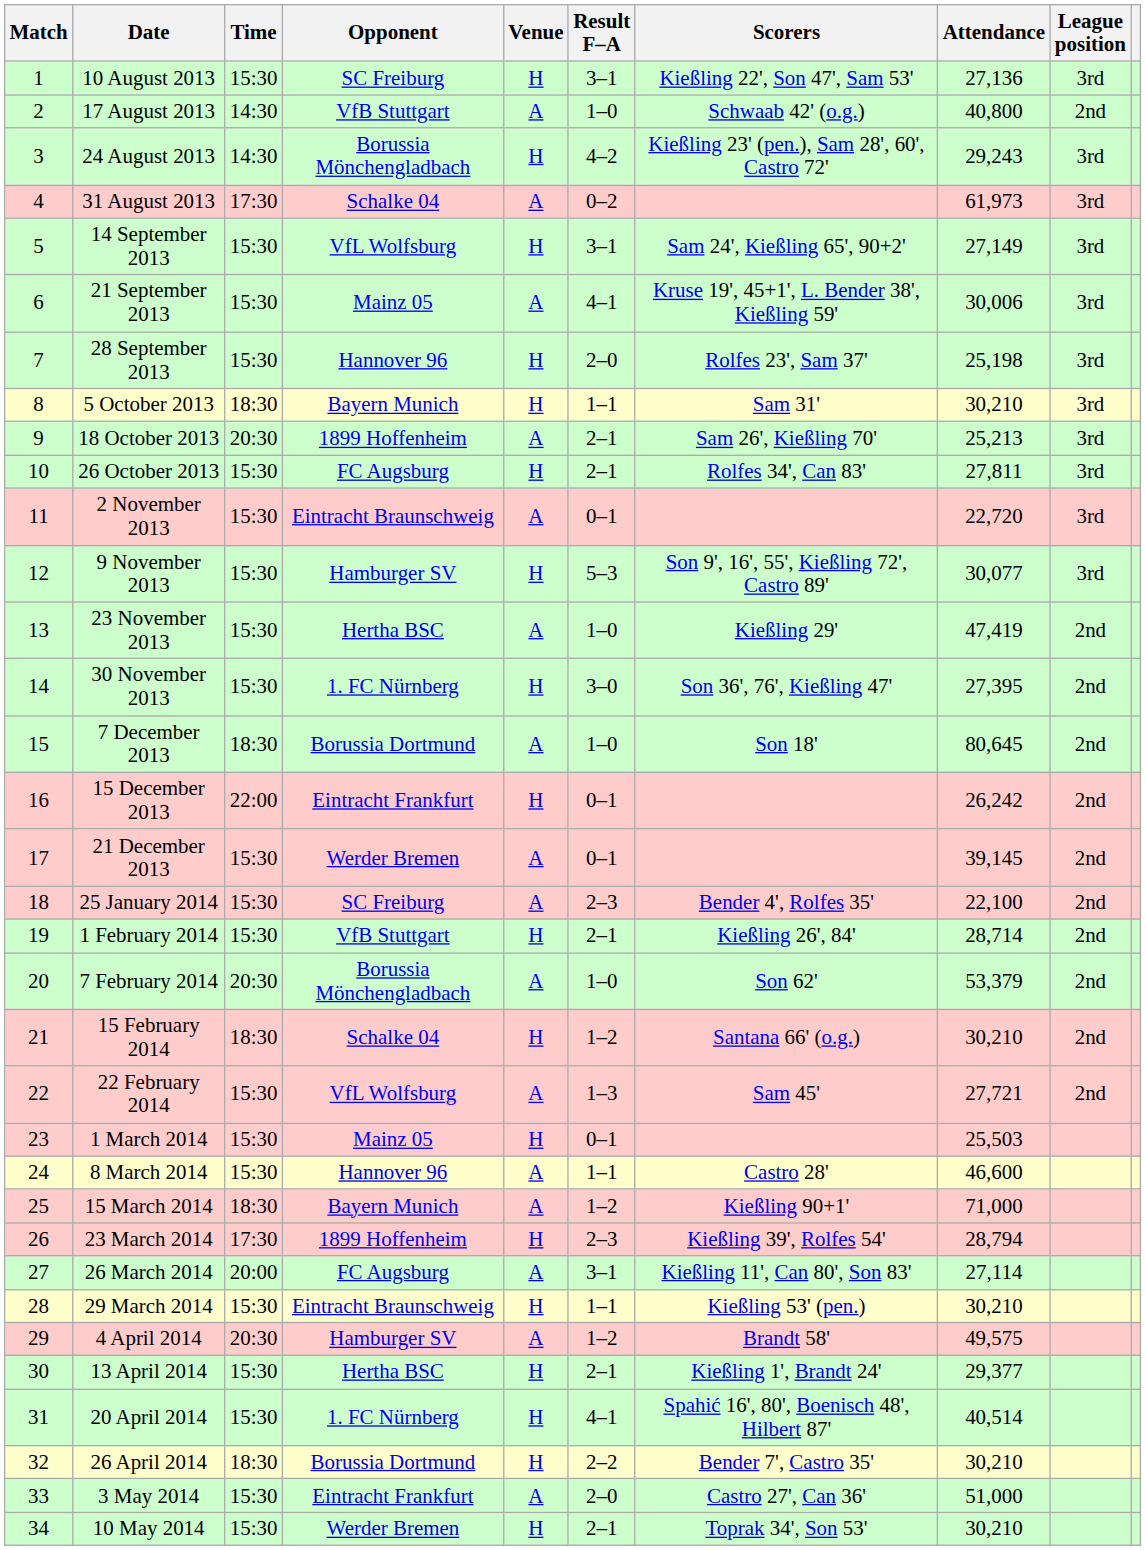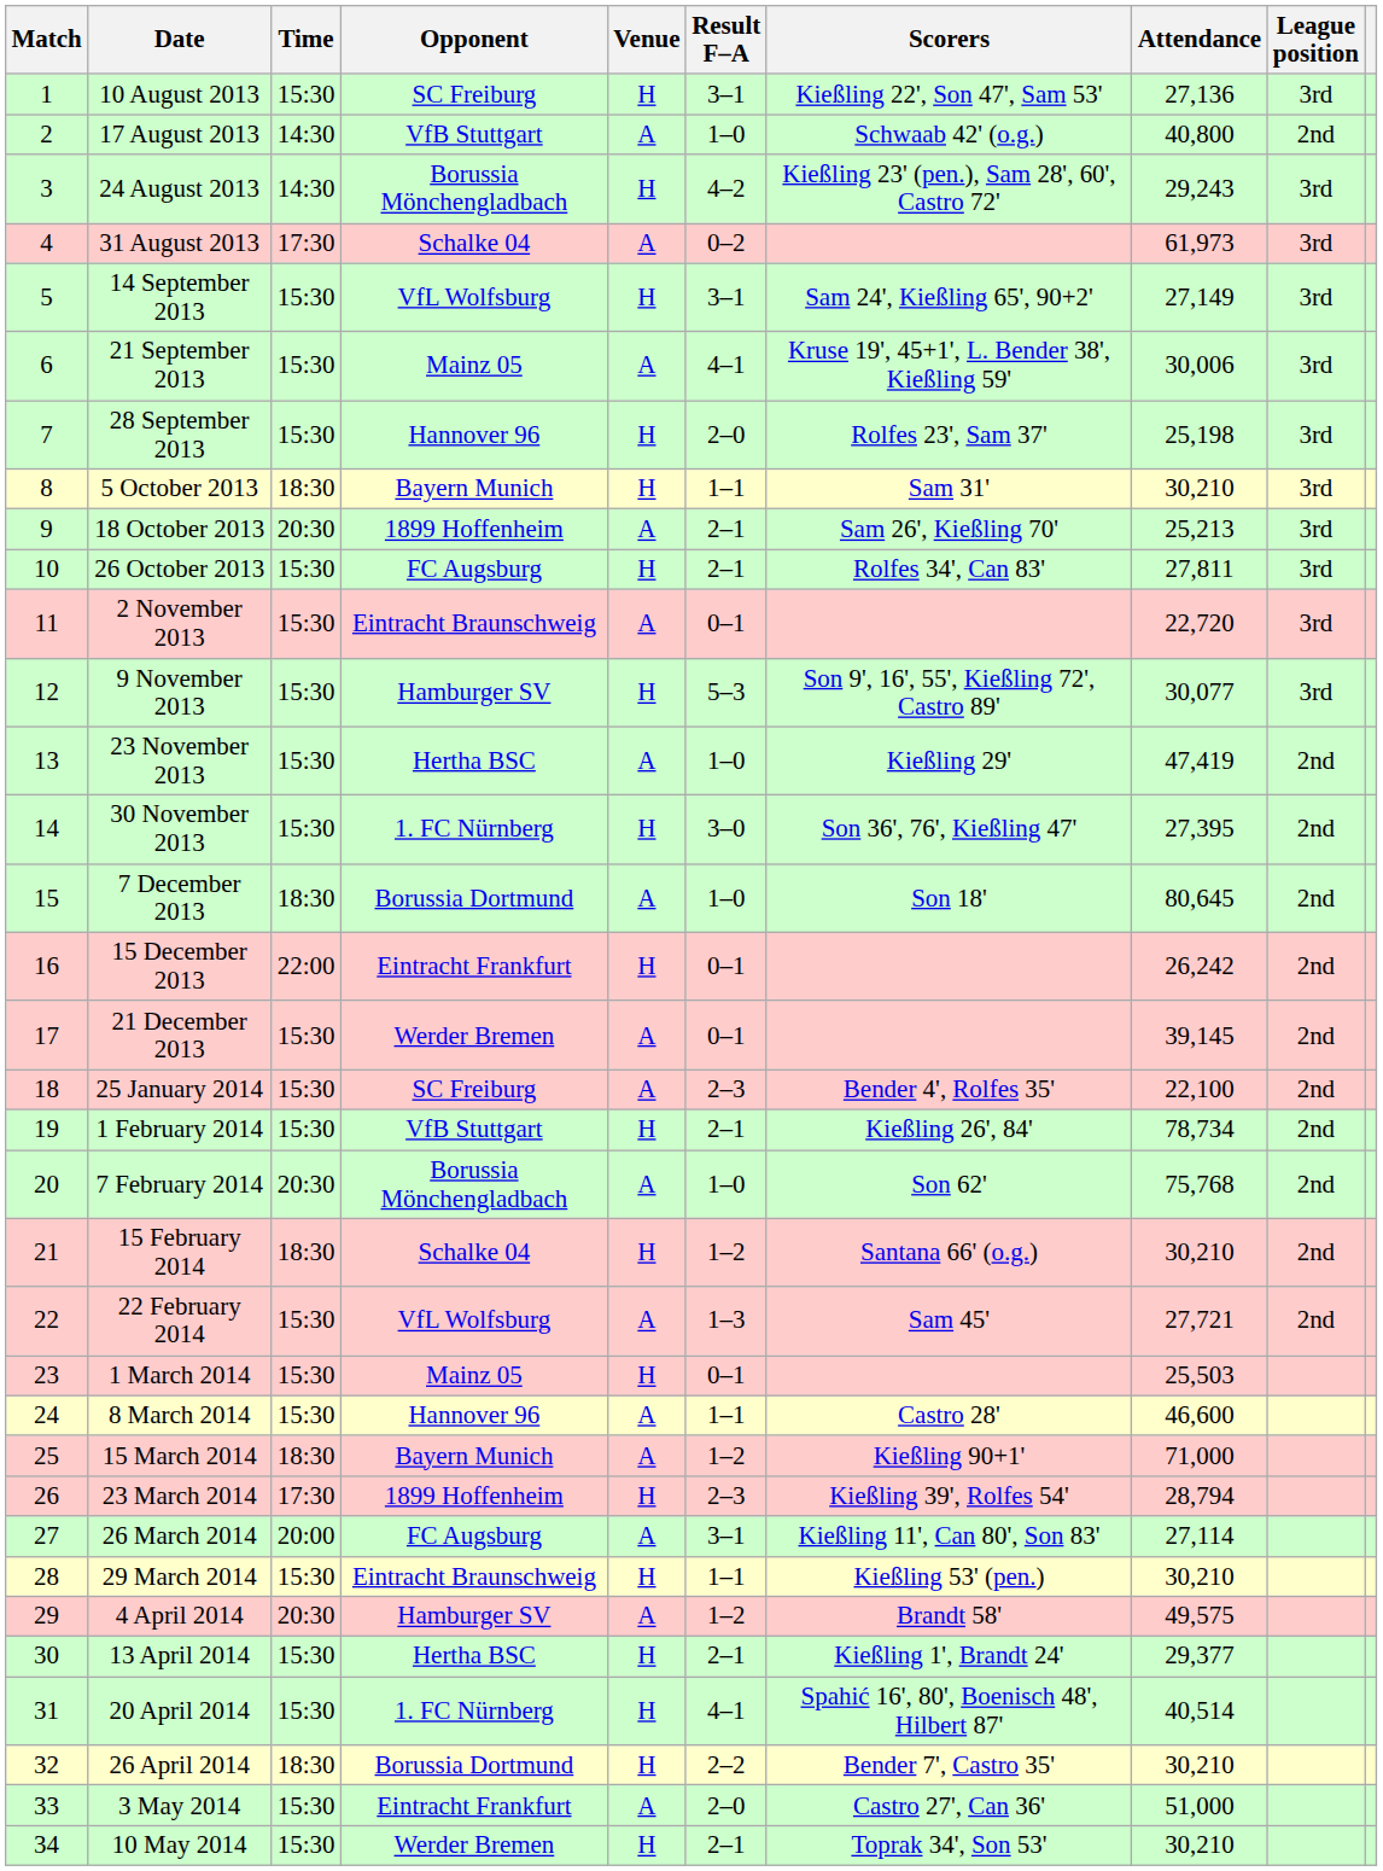 <table class="wikitable sortable" style="text-align:center">
 <tr>
 <th>Match</th>
 <th>Date</th>
 <th>Time</th>
 <th>Opponent</th>
 <th>Venue</th>
 <th>Result<br>F–A</th>
 <th class="unsortable">Scorers</th>
 <th>Attendance</th>
 <th>League<br>position</th>
 <th class="unsortable"></th>
 </tr>
 <tr style="background:#cfc">
 <td>1</td>
 <td>10 August 2013</td>
 <td>15:30</td>
 <td><a href='#'>SC Freiburg</a></td>
 <td><a href='#'>H</a></td>
 <td>3–1</td>
 <td><a href='#'>Kießling</a> 22', <a href='#'>Son</a> 47', <a href='#'>Sam</a> 53'</td>
 <td>27,136</td>
 <td>3rd</td>
 <td></td>
 </tr>
 <tr style="background:#cfc">
 <td>2</td>
 <td>17 August 2013</td>
 <td>14:30</td>
 <td><a href='#'>VfB Stuttgart</a></td>
 <td><a href='#'>A</a></td>
 <td>1–0</td>
 <td><a href='#'>Schwaab</a> 42' (<a href='#'>o.g.</a>)</td>
 <td>40,800</td>
 <td>2nd</td>
 <td></td>
 </tr>
 <tr style="background:#cfc">
 <td>3</td>
 <td>24 August 2013</td>
 <td>14:30</td>
 <td><a href='#'>Borussia Mönchengladbach</a></td>
 <td><a href='#'>H</a></td>
 <td>4–2</td>
 <td><a href='#'>Kießling</a> 23' (<a href='#'>pen.</a>), <a href='#'>Sam</a> 28', 60', <a href='#'>Castro</a> 72'</td>
 <td>29,243</td>
 <td>3rd</td>
 <td></td>
 </tr>
 <tr style="background:#fcc">
 <td>4</td>
 <td>31 August 2013</td>
 <td>17:30</td>
 <td><a href='#'>Schalke 04</a></td>
 <td><a href='#'>A</a></td>
 <td>0–2</td>
 <td></td>
 <td>61,973</td>
 <td>3rd</td>
 <td></td>
 </tr>
 <tr style="background:#cfc">
 <td>5</td>
 <td>14 September 2013</td>
 <td>15:30</td>
 <td><a href='#'>VfL Wolfsburg</a></td>
 <td><a href='#'>H</a></td>
 <td>3–1</td>
 <td><a href='#'>Sam</a> 24', <a href='#'>Kießling</a> 65', 90+2'</td>
 <td>27,149</td>
 <td>3rd</td>
 <td></td>
 </tr>
 <tr style="background:#cfc">
 <td>6</td>
 <td>21 September 2013</td>
 <td>15:30</td>
 <td><a href='#'>Mainz 05</a></td>
 <td><a href='#'>A</a></td>
 <td>4–1</td>
 <td><a href='#'>Kruse</a> 19', 45+1', <a href='#'>L. Bender</a> 38', <a href='#'>Kießling</a> 59'</td>
 <td>30,006</td>
 <td>3rd</td>
 <td></td>
 </tr>
 <tr style="background:#cfc">
 <td>7</td>
 <td>28 September 2013</td>
 <td>15:30</td>
 <td><a href='#'>Hannover 96</a></td>
 <td><a href='#'>H</a></td>
 <td>2–0</td>
 <td><a href='#'>Rolfes</a> 23', <a href='#'>Sam</a> 37'</td>
 <td>25,198</td>
 <td>3rd</td>
 <td></td>
 </tr>
 <tr style="background:#ffc">
 <td>8</td>
 <td>5 October 2013</td>
 <td>18:30</td>
 <td><a href='#'>Bayern Munich</a></td>
 <td><a href='#'>H</a></td>
 <td>1–1</td>
 <td><a href='#'>Sam</a> 31'</td>
 <td>30,210</td>
 <td>3rd</td>
 <td></td>
 </tr>
 <tr style="background:#cfc">
 <td>9</td>
 <td>18 October 2013</td>
 <td>20:30</td>
 <td><a href='#'>1899 Hoffenheim</a></td>
 <td><a href='#'>A</a></td>
 <td>2–1</td>
 <td><a href='#'>Sam</a> 26', <a href='#'>Kießling</a> 70'</td>
 <td>25,213</td>
 <td>3rd</td>
 <td></td>
 </tr>
 <tr style="background:#cfc">
 <td>10</td>
 <td>26 October 2013</td>
 <td>15:30</td>
 <td><a href='#'>FC Augsburg</a></td>
 <td><a href='#'>H</a></td>
 <td>2–1</td>
 <td><a href='#'>Rolfes</a> 34', <a href='#'>Can</a> 83'</td>
 <td>27,811</td>
 <td>3rd</td>
 <td></td>
 </tr>
 <tr style="background:#fcc">
 <td>11</td>
 <td>2 November 2013</td>
 <td>15:30</td>
 <td><a href='#'>Eintracht Braunschweig</a></td>
 <td><a href='#'>A</a></td>
 <td>0–1</td>
 <td></td>
 <td>22,720</td>
 <td>3rd</td>
 <td></td>
 </tr>
 <tr style="background:#cfc">
 <td>12</td>
 <td>9 November 2013</td>
 <td>15:30</td>
 <td><a href='#'>Hamburger SV</a></td>
 <td><a href='#'>H</a></td>
 <td>5–3</td>
 <td><a href='#'>Son</a> 9', 16', 55', <a href='#'>Kießling</a> 72', <a href='#'>Castro</a> 89'</td>
 <td>30,077</td>
 <td>3rd</td>
 <td></td>
 </tr>
 <tr style="background:#cfc">
 <td>13</td>
 <td>23 November 2013</td>
 <td>15:30</td>
 <td><a href='#'>Hertha BSC</a></td>
 <td><a href='#'>A</a></td>
 <td>1–0</td>
 <td><a href='#'>Kießling</a> 29'</td>
 <td>47,419</td>
 <td>2nd</td>
 <td></td>
 </tr>
 <tr style="background:#cfc">
 <td>14</td>
 <td>30 November 2013</td>
 <td>15:30</td>
 <td><a href='#'>1. FC Nürnberg</a></td>
 <td><a href='#'>H</a></td>
 <td>3–0</td>
 <td><a href='#'>Son</a> 36', 76', <a href='#'>Kießling</a> 47'</td>
 <td>27,395</td>
 <td>2nd</td>
 <td></td>
 </tr>
 <tr style="background:#cfc">
 <td>15</td>
 <td>7 December 2013</td>
 <td>18:30</td>
 <td><a href='#'>Borussia Dortmund</a></td>
 <td><a href='#'>A</a></td>
 <td>1–0</td>
 <td><a href='#'>Son</a> 18'</td>
 <td>80,645</td>
 <td>2nd</td>
 <td></td>
 </tr>
 <tr style="background:#fcc">
 <td>16</td>
 <td>15 December 2013</td>
 <td>22:00</td>
 <td><a href='#'>Eintracht Frankfurt</a></td>
 <td><a href='#'>H</a></td>
 <td>0–1</td>
 <td></td>
 <td>26,242</td>
 <td>2nd</td>
 <td></td>
 </tr>
 <tr style="background:#fcc">
 <td>17</td>
 <td>21 December 2013</td>
 <td>15:30</td>
 <td><a href='#'>Werder Bremen</a></td>
 <td><a href='#'>A</a></td>
 <td>0–1</td>
 <td></td>
 <td>39,145</td>
 <td>2nd</td>
 <td></td>
 </tr>
 <tr style="background:#fcc">
 <td>18</td>
 <td>25 January 2014</td>
 <td>15:30</td>
 <td><a href='#'>SC Freiburg</a></td>
 <td><a href='#'>A</a></td>
 <td>2–3</td>
 <td><a href='#'>Bender</a> 4', <a href='#'>Rolfes</a> 35'</td>
 <td>22,100</td>
 <td>2nd</td>
 <td></td>
 </tr>
 <tr style="background:#cfc">
 <td>19</td>
 <td>1 February 2014</td>
 <td>15:30</td>
 <td><a href='#'>VfB Stuttgart</a></td>
 <td><a href='#'>H</a></td>
 <td>2–1</td>
 <td><a href='#'>Kießling</a> 26', 84'</td>
-<td>28,714</td>
+<td>78,734</td>
 <td>2nd</td>
 <td></td>
 </tr>
 <tr style="background:#cfc">
 <td>20</td>
 <td>7 February 2014</td>
 <td>20:30</td>
 <td><a href='#'>Borussia Mönchengladbach</a></td>
 <td><a href='#'>A</a></td>
 <td>1–0</td>
 <td><a href='#'>Son</a> 62'</td>
-<td>53,379</td>
+<td>75,768</td>
 <td>2nd</td>
 <td></td>
 </tr>
 <tr style="background:#fcc">
 <td>21</td>
 <td>15 February 2014</td>
 <td>18:30</td>
 <td><a href='#'>Schalke 04</a></td>
 <td><a href='#'>H</a></td>
 <td>1–2</td>
 <td><a href='#'>Santana</a> 66' (<a href='#'>o.g.</a>)</td>
 <td>30,210</td>
 <td>2nd</td>
 <td></td>
 </tr>
 <tr style="background:#fcc">
 <td>22</td>
 <td>22 February 2014</td>
 <td>15:30</td>
 <td><a href='#'>VfL Wolfsburg</a></td>
 <td><a href='#'>A</a></td>
 <td>1–3</td>
 <td><a href='#'>Sam</a> 45'</td>
 <td>27,721</td>
 <td>2nd</td>
 <td></td>
 </tr>
 <tr style="background:#fcc">
 <td>23</td>
 <td>1 March 2014</td>
 <td>15:30</td>
 <td><a href='#'>Mainz 05</a></td>
 <td><a href='#'>H</a></td>
 <td>0–1</td>
 <td></td>
 <td>25,503</td>
 <td></td>
 <td></td>
 </tr>
 <tr style="background:#ffc">
 <td>24</td>
 <td>8 March 2014</td>
 <td>15:30</td>
 <td><a href='#'>Hannover 96</a></td>
 <td><a href='#'>A</a></td>
 <td>1–1</td>
 <td><a href='#'>Castro</a> 28'</td>
 <td>46,600</td>
 <td></td>
 <td></td>
 </tr>
 <tr style="background:#fcc">
 <td>25</td>
 <td>15 March 2014</td>
 <td>18:30</td>
 <td><a href='#'>Bayern Munich</a></td>
 <td><a href='#'>A</a></td>
 <td>1–2</td>
 <td><a href='#'>Kießling</a> 90+1'</td>
 <td>71,000</td>
 <td></td>
 <td></td>
 </tr>
 <tr style="background:#fcc">
 <td>26</td>
 <td>23 March 2014</td>
 <td>17:30</td>
 <td><a href='#'>1899 Hoffenheim</a></td>
 <td><a href='#'>H</a></td>
 <td>2–3</td>
 <td><a href='#'>Kießling</a> 39', <a href='#'>Rolfes</a> 54'</td>
 <td>28,794</td>
 <td></td>
 <td></td>
 </tr>
 <tr style="background:#cfc">
 <td>27</td>
 <td>26 March 2014</td>
 <td>20:00</td>
 <td><a href='#'>FC Augsburg</a></td>
 <td><a href='#'>A</a></td>
 <td>3–1</td>
 <td><a href='#'>Kießling</a> 11', <a href='#'>Can</a> 80', <a href='#'>Son</a> 83'</td>
 <td>27,114</td>
 <td></td>
 <td></td>
 </tr>
 <tr style="background:#ffc">
 <td>28</td>
 <td>29 March 2014</td>
 <td>15:30</td>
 <td><a href='#'>Eintracht Braunschweig</a></td>
 <td><a href='#'>H</a></td>
 <td>1–1</td>
 <td><a href='#'>Kießling</a> 53' (<a href='#'>pen.</a>)</td>
 <td>30,210</td>
 <td></td>
 <td></td>
 </tr>
 <tr style="background:#fcc">
 <td>29</td>
 <td>4 April 2014</td>
 <td>20:30</td>
 <td><a href='#'>Hamburger SV</a></td>
 <td><a href='#'>A</a></td>
 <td>1–2</td>
 <td><a href='#'>Brandt</a> 58'</td>
 <td>49,575</td>
 <td></td>
 <td></td>
 </tr>
 <tr style="background:#cfc">
 <td>30</td>
 <td>13 April 2014</td>
 <td>15:30</td>
 <td><a href='#'>Hertha BSC</a></td>
 <td><a href='#'>H</a></td>
 <td>2–1</td>
 <td><a href='#'>Kießling</a> 1', <a href='#'>Brandt</a> 24'</td>
 <td>29,377</td>
 <td></td>
 <td></td>
 </tr>
 <tr style="background:#cfc">
 <td>31</td>
 <td>20 April 2014</td>
 <td>15:30</td>
 <td><a href='#'>1. FC Nürnberg</a></td>
 <td><a href='#'>H</a></td>
 <td>4–1</td>
 <td><a href='#'>Spahić</a> 16', 80', <a href='#'>Boenisch</a> 48', <a href='#'>Hilbert</a> 87'</td>
 <td>40,514</td>
 <td></td>
 <td></td>
 </tr>
 <tr style="background:#ffc">
 <td>32</td>
 <td>26 April 2014</td>
 <td>18:30</td>
 <td><a href='#'>Borussia Dortmund</a></td>
 <td><a href='#'>H</a></td>
 <td>2–2</td>
 <td><a href='#'>Bender</a> 7', <a href='#'>Castro</a> 35'</td>
 <td>30,210</td>
 <td></td>
 <td></td>
 </tr>
 <tr style="background:#cfc">
 <td>33</td>
 <td>3 May 2014</td>
 <td>15:30</td>
 <td><a href='#'>Eintracht Frankfurt</a></td>
 <td><a href='#'>A</a></td>
 <td>2–0</td>
 <td><a href='#'>Castro</a> 27', <a href='#'>Can</a> 36'</td>
 <td>51,000</td>
 <td></td>
 <td></td>
 </tr>
 <tr style="background:#cfc">
 <td>34</td>
 <td>10 May 2014</td>
 <td>15:30</td>
 <td><a href='#'>Werder Bremen</a></td>
 <td><a href='#'>H</a></td>
 <td>2–1</td>
 <td><a href='#'>Toprak</a> 34', <a href='#'>Son</a> 53'</td>
 <td>30,210</td>
 <td></td>
 <td></td>
 </tr>
 </table>
